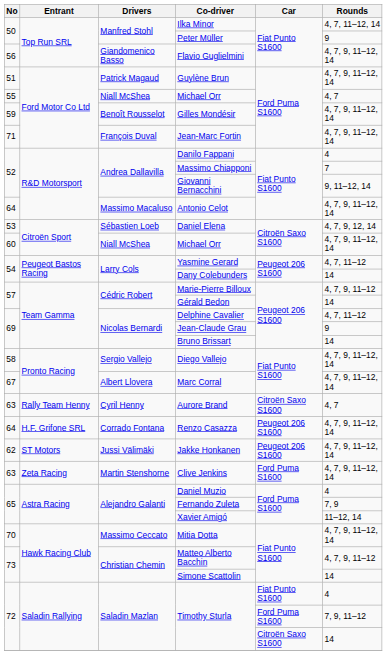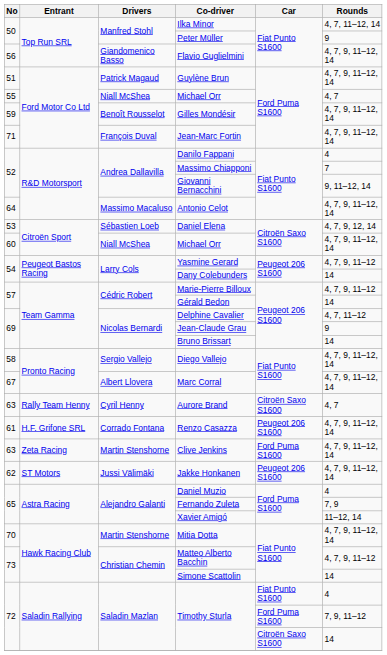 <table class="wikitable" style="font-size: 85%">
 <tr>
 <th>No</th>
 <th>Entrant</th>
 <th>Drivers</th>
 <th>Co-driver</th>
 <th>Car</th>
 <th>Rounds</th>
 </tr>
 <tr>
 <td rowspan=2>50</td>
 <td rowspan=3> <a href='#'>Top Run SRL</a></td>
 <td rowspan=2> <a href='#'>Manfred Stohl</a></td>
 <td> <a href='#'>Ilka Minor</a></td>
 <td rowspan=3><a href='#'>Fiat Punto S1600</a></td>
 <td>4, 7, 11–12, 14</td>
 </tr>
 <tr>
 <td> <a href='#'>Peter Müller</a></td>
 <td>9</td>
 </tr>
 <tr>
 <td>56</td>
 <td> <a href='#'>Giandomenico Basso</a></td>
 <td> <a href='#'>Flavio Guglielmini</a></td>
 <td>4, 7, 9, 11–12, 14</td>
 </tr>
 <tr>
 <td>51</td>
 <td rowspan=4> <a href='#'>Ford Motor Co Ltd</a></td>
 <td> <a href='#'>Patrick Magaud</a></td>
 <td> <a href='#'>Guylène Brun</a></td>
 <td rowspan=4><a href='#'>Ford Puma S1600</a></td>
 <td>4, 7, 9, 11–12, 14</td>
 </tr>
 <tr>
 <td>55</td>
 <td> <a href='#'>Niall McShea</a></td>
 <td> <a href='#'>Michael Orr</a></td>
 <td>4, 7</td>
 </tr>
 <tr>
 <td>59</td>
 <td> <a href='#'>Benoît Rousselot</a></td>
 <td> <a href='#'>Gilles Mondésir</a></td>
 <td>4, 7, 9, 11–12, 14</td>
 </tr>
 <tr>
 <td>71</td>
 <td> <a href='#'>François Duval</a></td>
 <td> <a href='#'>Jean-Marc Fortin</a></td>
 <td>4, 7, 9, 11–12, 14</td>
 </tr>
 <tr>
 <td rowspan=3>52</td>
 <td rowspan=4> <a href='#'>R&D Motorsport</a></td>
 <td rowspan=3> <a href='#'>Andrea Dallavilla</a></td>
 <td> <a href='#'>Danilo Fappani</a></td>
 <td rowspan=4><a href='#'>Fiat Punto S1600</a></td>
 <td>4</td>
 </tr>
 <tr>
 <td> <a href='#'>Massimo Chiapponi</a></td>
 <td>7</td>
 </tr>
 <tr>
 <td> <a href='#'>Giovanni Bernacchini</a></td>
 <td>9, 11–12, 14</td>
 </tr>
 <tr>
 <td>64</td>
 <td> <a href='#'>Massimo Macaluso</a></td>
 <td> <a href='#'>Antonio Celot</a></td>
 <td>4, 7, 9, 11–12, 14</td>
 </tr>
 <tr>
 <td>53</td>
 <td rowspan=2> <a href='#'>Citroën Sport</a></td>
 <td> <a href='#'>Sébastien Loeb</a></td>
 <td> <a href='#'>Daniel Elena</a></td>
 <td rowspan=2><a href='#'>Citroën Saxo S1600</a></td>
 <td>4, 7, 9, 12, 14</td>
 </tr>
 <tr>
 <td>60</td>
 <td> <a href='#'>Niall McShea</a></td>
 <td> <a href='#'>Michael Orr</a></td>
 <td>4, 7, 9, 11–12, 14</td>
 </tr>
 <tr>
 <td rowspan=2>54</td>
 <td rowspan=2> <a href='#'>Peugeot Bastos Racing</a></td>
 <td rowspan=2> <a href='#'>Larry Cols</a></td>
 <td> <a href='#'>Yasmine Gerard</a></td>
 <td rowspan=2><a href='#'>Peugeot 206 S1600</a></td>
-<td>4, 7, 11–12</td>
+<td>4, 7, 9, 11–12</td>
 </tr>
 <tr>
 <td> <a href='#'>Dany Colebunders</a></td>
 <td>14</td>
 </tr>
 <tr>
 <td rowspan=2>57</td>
 <td rowspan=5> <a href='#'>Team Gamma</a></td>
 <td rowspan=2> <a href='#'>Cédric Robert</a></td>
 <td> <a href='#'>Marie-Pierre Billoux</a></td>
 <td rowspan=5><a href='#'>Peugeot 206 S1600</a></td>
 <td>4, 7, 9, 11–12</td>
 </tr>
 <tr>
 <td> <a href='#'>Gérald Bedon</a></td>
 <td>14</td>
 </tr>
 <tr>
 <td rowspan=3>69</td>
 <td rowspan=3> <a href='#'>Nicolas Bernardi</a></td>
 <td> <a href='#'>Delphine Cavalier</a></td>
 <td>4, 7, 11–12</td>
 </tr>
 <tr>
 <td> <a href='#'>Jean-Claude Grau</a></td>
 <td>9</td>
 </tr>
 <tr>
 <td> <a href='#'>Bruno Brissart</a></td>
 <td>14</td>
 </tr>
 <tr>
 <td>58</td>
 <td rowspan=2> <a href='#'>Pronto Racing</a></td>
 <td> <a href='#'>Sergio Vallejo</a></td>
 <td> <a href='#'>Diego Vallejo</a></td>
 <td rowspan=2><a href='#'>Fiat Punto S1600</a></td>
 <td>4, 7, 9, 11–12, 14</td>
 </tr>
 <tr>
 <td>67</td>
 <td> <a href='#'>Albert Llovera</a></td>
 <td> <a href='#'>Marc Corral</a></td>
 <td>4, 7, 9, 11–12, 14</td>
 </tr>
 <tr>
 <td>63</td>
 <td> <a href='#'>Rally Team Henny</a></td>
 <td> <a href='#'>Cyril Henny</a></td>
 <td> <a href='#'>Aurore Brand</a></td>
 <td><a href='#'>Citroën Saxo S1600</a></td>
 <td>4, 7</td>
 </tr>
 <tr>
-<td>64</td>
+<td>61</td>
 <td> <a href='#'>H.F. Grifone SRL</a></td>
 <td> <a href='#'>Corrado Fontana</a></td>
 <td> <a href='#'>Renzo Casazza</a></td>
-<td><a href='#'>Peugeot 206 S1600</a></td>
-<td>4, 7, 9, 11–12, 14</td>
-</tr>
-<tr>
-<td>62</td>
-<td> <a href='#'>ST Motors</a></td>
-<td> <a href='#'>Jussi Välimäki</a></td>
-<td> <a href='#'>Jakke Honkanen</a></td>
 <td><a href='#'>Peugeot 206 S1600</a></td>
 <td>4, 7, 9, 11–12, 14</td>
 </tr>
 <tr>
 <td>63</td>
 <td> <a href='#'>Zeta Racing</a></td>
 <td> <a href='#'>Martin Stenshorne</a></td>
 <td> <a href='#'>Clive Jenkins</a></td>
 <td><a href='#'>Ford Puma S1600</a></td>
+<td>4, 7, 9, 11–12, 14</td>
+</tr>
+<tr>
+<td>62</td>
+<td> <a href='#'>ST Motors</a></td>
+<td> <a href='#'>Jussi Välimäki</a></td>
+<td> <a href='#'>Jakke Honkanen</a></td>
+<td><a href='#'>Peugeot 206 S1600</a></td>
 <td>4, 7, 9, 11–12, 14</td>
 </tr>
 <tr>
 <td rowspan=3>65</td>
 <td rowspan=3> <a href='#'>Astra Racing</a></td>
 <td rowspan=3> <a href='#'>Alejandro Galanti</a></td>
 <td> <a href='#'>Daniel Muzio</a></td>
 <td rowspan=3><a href='#'>Ford Puma S1600</a></td>
 <td>4</td>
 </tr>
 <tr>
 <td> <a href='#'>Fernando Zuleta</a></td>
 <td>7, 9</td>
 </tr>
 <tr>
 <td> <a href='#'>Xavier Amigó</a></td>
 <td>11–12, 14</td>
 </tr>
 <tr>
 <td>70</td>
 <td rowspan=3> <a href='#'>Hawk Racing Club</a></td>
-<td> <a href='#'>Massimo Ceccato</a></td>
+<td> <a href='#'>Martin Stenshorne</a></td>
 <td> <a href='#'>Mitia Dotta</a></td>
 <td rowspan=3><a href='#'>Fiat Punto S1600</a></td>
 <td>4, 7, 9, 11–12, 14</td>
 </tr>
 <tr>
 <td rowspan=2>73</td>
 <td rowspan=2> <a href='#'>Christian Chemin</a></td>
 <td> <a href='#'>Matteo Alberto Bacchin</a></td>
 <td>4, 7, 9, 11–12</td>
 </tr>
 <tr>
 <td> <a href='#'>Simone Scattolin</a></td>
 <td>14</td>
 </tr>
 <tr>
 <td rowspan=3>72</td>
 <td rowspan=3> <a href='#'>Saladin Rallying</a></td>
 <td rowspan=3> <a href='#'>Saladin Mazlan</a></td>
 <td rowspan=3> <a href='#'>Timothy Sturla</a></td>
 <td><a href='#'>Fiat Punto S1600</a></td>
 <td>4</td>
 </tr>
 <tr>
 <td><a href='#'>Ford Puma S1600</a></td>
 <td>7, 9, 11–12</td>
 </tr>
 <tr>
 <td><a href='#'>Citroën Saxo S1600</a></td>
 <td>14</td>
 </tr>
 <tr>
 </tr>
 </table>
